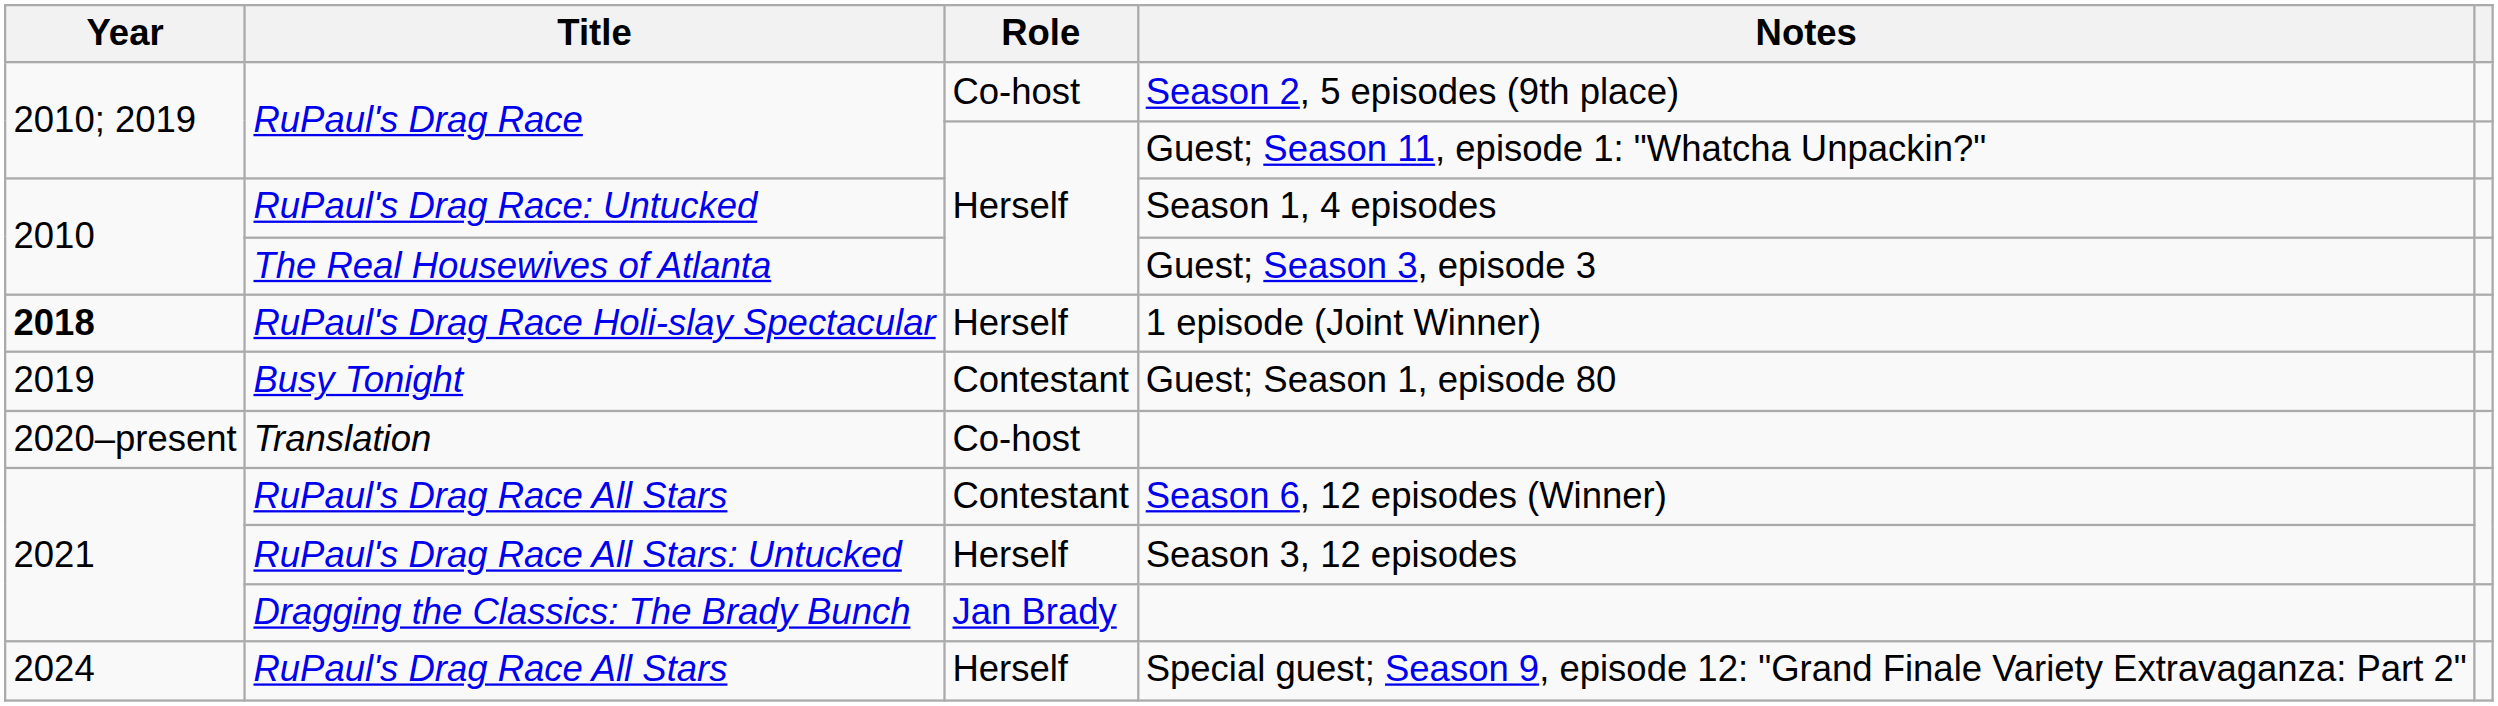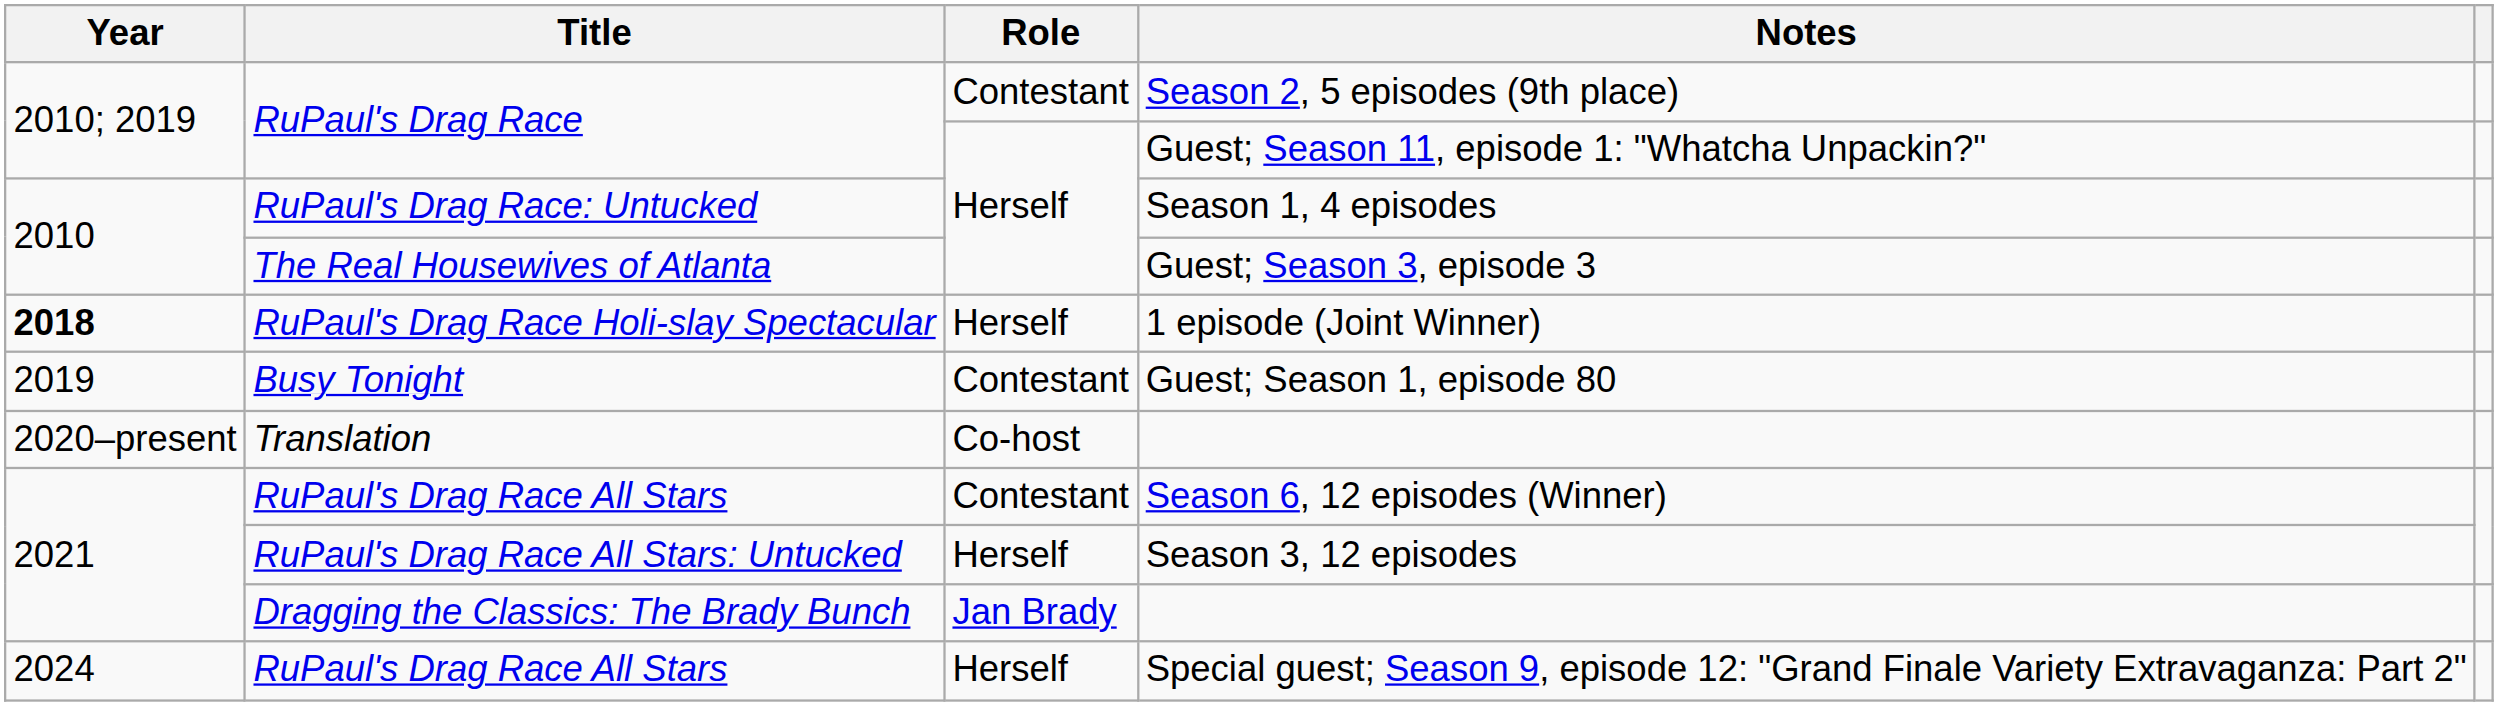 <table class="wikitable plainrowheaders sortable">
 <tr>
 <th scope="col">Year</th>
 <th scope="col">Title</th>
 <th scope="col">Role</th>
 <th scope="col">Notes</th>
 <th style="text-align: center;" class="unsortable"></th>
 </tr>
 <tr>
 <td rowspan="2">2010; 2019</td>
 <td rowspan="2"><em><a href='#'>RuPaul's Drag Race</a></em></td>
-<td>Co-host</td>
+<td>Contestant</td>
 <td><a href='#'>Season 2</a>, 5 episodes (9th place)</td>
 <td style="text-align: center;"></td>
 </tr>
 <tr>
 <td rowspan="3">Herself</td>
 <td>Guest; <a href='#'>Season 11</a>, episode 1: "Whatcha Unpackin?"</td>
 <td style="text-align: center;"></td>
 </tr>
 <tr>
 <td rowspan="2">2010</td>
 <td><em><a href='#'>RuPaul's Drag Race: Untucked</a></em></td>
 <td>Season 1, 4 episodes</td>
 <td style="text-align: center;"></td>
 </tr>
 <tr>
 <td><em><a href='#'>The Real Housewives of Atlanta</a></em></td>
 <td>Guest; <a href='#'>Season 3</a>, episode 3</td>
 <td></td>
 </tr>
 <tr>
 <td><strong>2018</strong></td>
 <td><em><a href='#'>RuPaul's Drag Race Holi-slay Spectacular</a></em></td>
 <td>Herself</td>
 <td>1 episode (Joint Winner)</td>
 <td style="text-align: center;"></td>
 </tr>
 <tr>
 <td>2019</td>
 <td><em><a href='#'>Busy Tonight</a></em></td>
 <td>Contestant</td>
 <td>Guest; Season 1, episode 80</td>
 <td style="text-align: center;"></td>
 </tr>
 <tr>
 <td>2020–present</td>
 <td><em>Translation</em></td>
 <td>Co-host</td>
 <td></td>
 <td style="text-align: center;"></td>
 </tr>
 <tr>
 <td rowspan="3">2021</td>
 <td><em><a href='#'>RuPaul's Drag Race All Stars</a></em></td>
 <td>Contestant</td>
 <td><a href='#'>Season 6</a>, 12 episodes (Winner)</td>
 <td rowspan="2" style="text-align: center;"></td>
 </tr>
 <tr>
 <td scope="row"><a href='#'><em>RuPaul's Drag Race All Stars: Untucked</em></a></td>
 <td>Herself</td>
 <td>Season 3, 12 episodes</td>
 </tr>
 <tr>
 <td scope="row"><em><a href='#'>Dragging the Classics: The Brady Bunch</a></em></td>
 <td><a href='#'>Jan Brady</a></td>
 <td></td>
 <td style="text-align: center;"></td>
 </tr>
 <tr>
 <td>2024</td>
 <td><em><a href='#'>RuPaul's Drag Race All Stars</a></em></td>
 <td>Herself</td>
 <td>Special guest; <a href='#'>Season 9</a>, episode 12: "Grand Finale Variety Extravaganza: Part 2"</td>
 <td style="text-align: center;"></td>
 </tr>
 </table>
